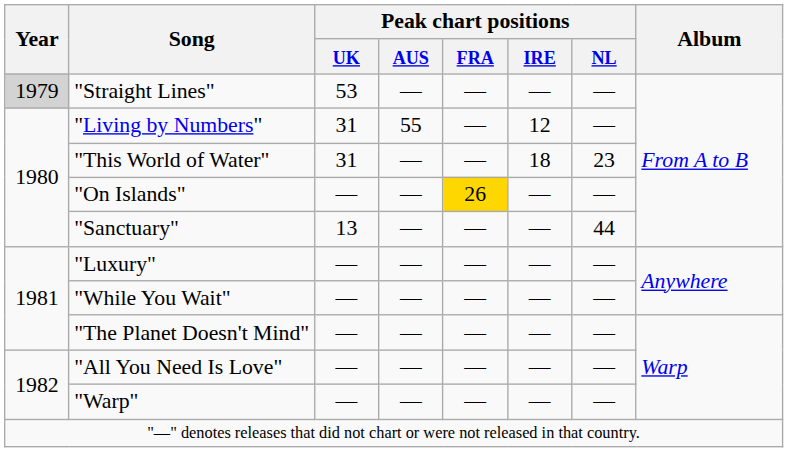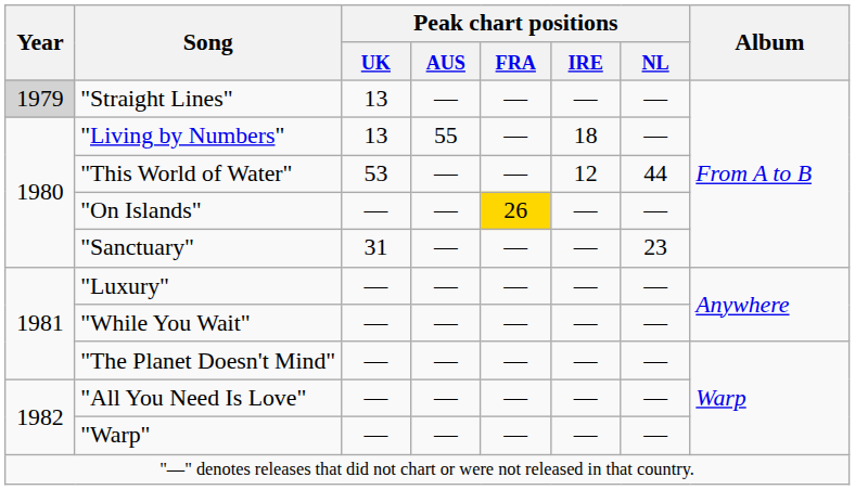 <table class="wikitable">
 <tr>
 <th rowspan="2" style="width:40px;">Year</th>
 <th rowspan="2">Song</th>
 <th colspan="5">Peak chart positions</th>
 <th rowspan="2" style="width:100px;">Album</th>
 </tr>
 <tr>
 <th style="width:40px;"><small><a href='#'>UK</a><br></small></th>
 <th style="width:40px;"><small><a href='#'>AUS</a><br></small></th>
 <th style="width:40px;"><small><a href='#'>FRA</a><br></small></th>
 <th style="width:40px;"><small><a href='#'>IRE</a><br></small></th>
 <th style="width:40px;"><small><a href='#'>NL</a></small><br></th>
 </tr>
 <tr>
 <td style="background: lightgrey; text-align:center;">1979</td>
 <td>"Straight Lines"</td>
-<td style="text-align:center;">53</td>
+<td style="text-align:center;">13</td>
 <td style="text-align:center;">—</td>
 <td style="text-align:center;">—</td>
 <td style="text-align:center;">—</td>
 <td style="text-align:center;">—</td>
 <td rowspan="5"><em><a href='#'>From A to B</a></em></td>
 </tr>
 <tr>
 <td style="text-align:center;" rowspan="4">1980</td>
 <td>"<a href='#'>Living by Numbers</a>"</td>
-<td style="text-align:center;">31</td>
+<td style="text-align:center;">13</td>
 <td style="text-align:center;">55</td>
 <td style="text-align:center;">—</td>
-<td style="text-align:center;">12</td>
+<td style="text-align:center;">18</td>
 <td style="text-align:center;">—</td>
 </tr>
 <tr>
 <td>"This World of Water"</td>
-<td style="text-align:center;">31</td>
+<td style="text-align:center;">53</td>
 <td style="text-align:center;">—</td>
 <td style="text-align:center;">—</td>
-<td style="text-align:center;">18</td>
-<td style="text-align:center;">23</td>
+<td style="text-align:center;">12</td>
+<td style="text-align:center;">44</td>
 </tr>
 <tr>
 <td>"On Islands"</td>
 <td style="text-align:center;">—</td>
 <td style="text-align:center;">—</td>
 <td style="background: gold; text-align:center;">26</td>
 <td style="text-align:center;">—</td>
 <td style="text-align:center;">—</td>
 </tr>
 <tr>
 <td>"Sanctuary"</td>
-<td style="text-align:center;">13</td>
+<td style="text-align:center;">31</td>
 <td style="text-align:center;">—</td>
 <td style="text-align:center;">—</td>
 <td style="text-align:center;">—</td>
-<td style="text-align:center;">44</td>
+<td style="text-align:center;">23</td>
 </tr>
 <tr>
 <td style="text-align:center;" rowspan="3">1981</td>
 <td>"Luxury"</td>
 <td style="text-align:center;">—</td>
 <td style="text-align:center;">—</td>
 <td style="text-align:center;">—</td>
 <td style="text-align:center;">—</td>
 <td style="text-align:center;">—</td>
 <td rowspan="2"><em><a href='#'>Anywhere</a></em></td>
 </tr>
 <tr>
 <td>"While You Wait"</td>
 <td style="text-align:center;">—</td>
 <td style="text-align:center;">—</td>
 <td style="text-align:center;">—</td>
 <td style="text-align:center;">—</td>
 <td style="text-align:center;">—</td>
 </tr>
 <tr>
 <td>"The Planet Doesn't Mind"</td>
 <td style="text-align:center;">—</td>
 <td style="text-align:center;">—</td>
 <td style="text-align:center;">—</td>
 <td style="text-align:center;">—</td>
 <td style="text-align:center;">—</td>
 <td rowspan="3"><em><a href='#'>Warp</a></em></td>
 </tr>
 <tr>
 <td style="text-align:center;" rowspan="2">1982</td>
 <td>"All You Need Is Love"</td>
 <td style="text-align:center;">—</td>
 <td style="text-align:center;">—</td>
 <td style="text-align:center;">—</td>
 <td style="text-align:center;">—</td>
 <td style="text-align:center;">—</td>
 </tr>
 <tr>
 <td>"Warp"</td>
 <td style="text-align:center;">—</td>
 <td style="text-align:center;">—</td>
 <td style="text-align:center;">—</td>
 <td style="text-align:center;">—</td>
 <td style="text-align:center;">—</td>
 </tr>
 <tr>
 <td colspan="13" style="text-align:center; font-size:9pt;">"—" denotes releases that did not chart or were not released in that country.</td>
 </tr>
 </table>
